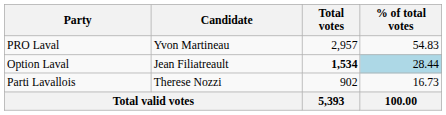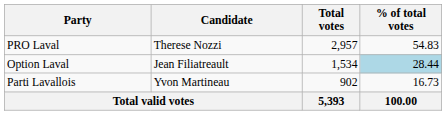 <table style="width:600px;" class="wikitable">
 <tr style="background-color:#E9E9E9">
 <th colspan="2" style="width: 200px">Party</th>
 <th colspan="1" style="width: 200px">Candidate</th>
 <th align="right">Total votes</th>
 <th align="right">% of total votes</th>
 </tr>
 <tr>
 <td colspan="2" align="left">PRO Laval</td>
-<td align="left">Yvon Martineau</td>
+<td align="left">Therese Nozzi</td>
 <td align="right">2,957</td>
 <td align="right">54.83</td>
 </tr>
 <tr>
 <td colspan="2" align="left">Option Laval</td>
 <td align="left">Jean Filiatreault</td>
-<td align="right"><strong>1,534</strong></td>
+<td align="right">1,534</td>
 <td align="right" style="background: lightblue;">28.44</td>
 </tr>
 <tr>
 <td colspan="2" align="left">Parti Lavallois</td>
-<td align="left">Therese Nozzi</td>
+<td align="left">Yvon Martineau</td>
 <td align="right">902</td>
 <td align="right">16.73</td>
 </tr>
 <tr bgcolor="#EEEEEE">
 <th colspan="3"  align="left">Total valid votes</th>
 <th align="right">5,393</th>
 <th align="right">100.00</th>
 </tr>
 </table>
